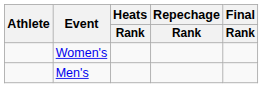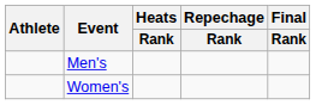 <table class=wikitable style="font-size:90%;">
 <tr>
 <th rowspan=2>Athlete</th>
 <th rowspan=2>Event</th>
 <th>Heats</th>
 <th>Repechage</th>
 <th>Final</th>
 </tr>
 <tr style="font-size:95%">
 <th>Rank</th>
 <th>Rank</th>
 <th>Rank</th>
 </tr>
 <tr align=center>
 <td align=left></td>
-<td align=left><a href='#'>Women's</a></td>
+<td align=left><a href='#'>Men's</a></td>
 <td></td>
 <td></td>
 <td></td>
 </tr>
 <tr align=center>
 <td align=left></td>
-<td align=left><a href='#'>Men's</a></td>
+<td align=left><a href='#'>Women's</a></td>
 <td></td>
 <td></td>
 <td></td>
 </tr>
 </table>
